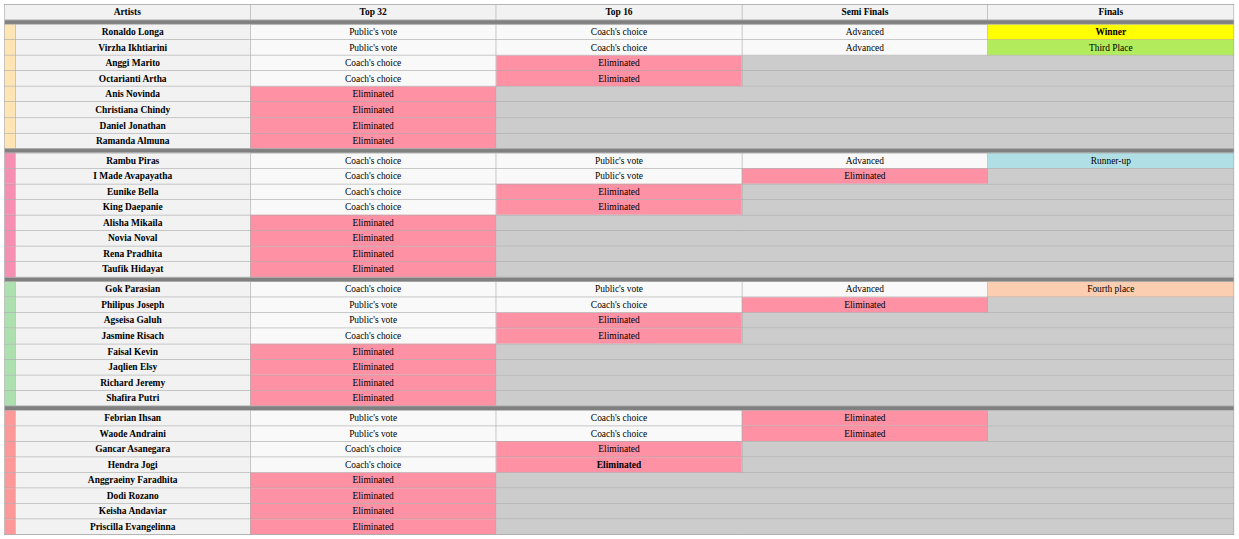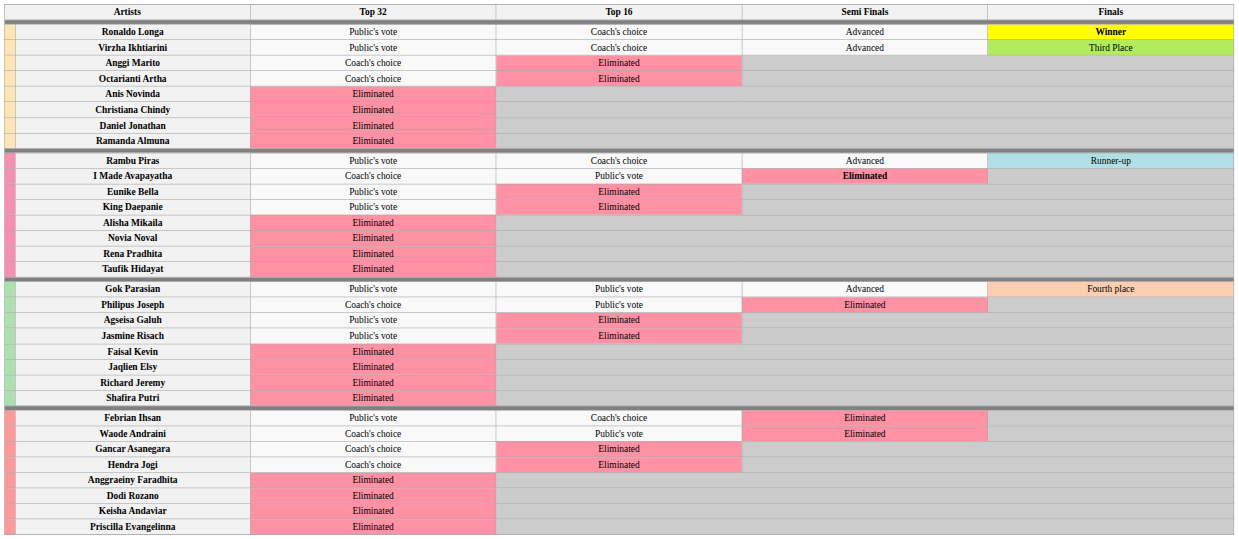 <table class="wikitable"  style="text-align:center; font-size:95%; width:100%;">
 <tr>
 </tr>
 <tr>
 <th colspan="2" width="20%">Artists</th>
 <th style="width:20%;">Top 32</th>
 <th style="width:20%;">Top 16</th>
 <th style="width:20%;">Semi Finals</th>
 <th style="width:20%;">Finals</th>
 </tr>
 <tr>
 <th colspan="7" style="background:gray;"></th>
 </tr>
 <tr>
 <th style="background:#ffe5b4;"></th>
 <th>Ronaldo Longa</th>
 <td>Public's vote</td>
 <td>Coach's choice</td>
 <td>Advanced</td>
 <td style="background:yellow;"><strong>Winner</strong></td>
 </tr>
 <tr>
 <th style="background:#ffe5b4;"></th>
 <th>Virzha Ikhtiarini</th>
 <td>Public's vote</td>
 <td>Coach's choice</td>
 <td>Advanced</td>
 <td style="background:#b2ec5d;">Third Place</td>
 </tr>
 <tr>
 <th style="background:#ffe5b4;"></th>
 <th>Anggi Marito</th>
 <td>Coach's choice</td>
 <td style="background:#FF91A4;">Eliminated</td>
 <td colspan="2" style="background:#ccc;"></td>
 </tr>
 <tr>
 <th style="background:#ffe5b4;"></th>
 <th>Octarianti Artha</th>
 <td>Coach's choice</td>
 <td style="background:#FF91A4;">Eliminated</td>
 <td colspan="2" style="background:#ccc;"></td>
 </tr>
 <tr>
 <th style="background:#ffe5b4;"></th>
 <th>Anis Novinda</th>
 <td style="background:#FF91A4;">Eliminated</td>
 <td colspan="3" style="background:#ccc;"></td>
 </tr>
 <tr>
 <th style="background:#ffe5b4;"></th>
 <th>Christiana Chindy</th>
 <td style="background:#FF91A4;">Eliminated</td>
 <td colspan="3" style="background:#ccc;"></td>
 </tr>
 <tr>
 <th style="background:#ffe5b4;"></th>
 <th>Daniel Jonathan</th>
 <td style="background:#FF91A4;">Eliminated</td>
 <td colspan="3" style="background:#ccc;"></td>
 </tr>
 <tr>
 <th style="background:#ffe5b4;"></th>
 <th>Ramanda Almuna</th>
 <td style="background:#FF91A4;">Eliminated</td>
 <td colspan="3" style="background:#ccc;"></td>
 </tr>
 <tr>
 <th colspan="11" style="background:gray;"></th>
 </tr>
 <tr>
 <th style="background:#f78fb2;"></th>
 <th>Rambu Piras</th>
+<td>Public's vote</td>
 <td>Coach's choice</td>
-<td>Public's vote</td>
 <td>Advanced</td>
 <td style="background:#b0e0e6;">Runner-up</td>
 </tr>
 <tr>
 <th style="background:#f78fb2;"></th>
 <th>I Made Avapayatha</th>
 <td>Coach's choice</td>
 <td>Public's vote</td>
-<td style="background:#FF91A4;">Eliminated</td>
+<td style="background:#FF91A4;"><strong>Eliminated</strong></td>
 <td style="background:#ccc;"></td>
 </tr>
 <tr>
 <th style="background:#f78fb2;"></th>
 <th>Eunike Bella</th>
-<td>Coach's choice</td>
+<td>Public's vote</td>
 <td style="background:#FF91A4;">Eliminated</td>
 <td colspan="2" style="background:#ccc;"></td>
 </tr>
 <tr>
 <th style="background:#f78fb2;"></th>
 <th>King Daepanie</th>
-<td>Coach's choice</td>
+<td>Public's vote</td>
 <td style="background:#FF91A4;">Eliminated</td>
 <td colspan="2" style="background:#ccc;"></td>
 </tr>
 <tr>
 <th style="background:#f78fb2;"></th>
 <th>Alisha Mikaila</th>
 <td style="background:#FF91A4;">Eliminated</td>
 <td colspan="3" style="background:#ccc;"></td>
 </tr>
 <tr>
 <th style="background:#f78fb2;"></th>
 <th>Novia Noval</th>
 <td style="background:#FF91A4;">Eliminated</td>
 <td colspan="3" style="background:#ccc;"></td>
 </tr>
 <tr>
 <th style="background:#f78fb2;"></th>
 <th>Rena Pradhita</th>
 <td style="background:#FF91A4;">Eliminated</td>
 <td colspan="3" style="background:#ccc;"></td>
 </tr>
 <tr>
 <th style="background:#f78fb2;"></th>
 <th>Taufik Hidayat</th>
 <td style="background:#FF91A4;">Eliminated</td>
 <td colspan="3" style="background:#ccc;"></td>
 </tr>
 <tr>
 <th colspan="11" style="background:gray;"></th>
 </tr>
 <tr>
 <th style="background:#ace1af;"></th>
 <th>Gok Parasian</th>
-<td>Coach's choice</td>
+<td>Public's vote</td>
 <td>Public's vote</td>
 <td>Advanced</td>
 <td style="background:#fbceb1;">Fourth place</td>
 </tr>
 <tr>
 <th style="background:#ace1af;"></th>
 <th>Philipus Joseph</th>
+<td>Coach's choice</td>
 <td>Public's vote</td>
-<td>Coach's choice</td>
 <td style="background:#FF91A4;">Eliminated</td>
 <td style="background:#ccc;"></td>
 </tr>
 <tr>
 <th style="background:#ace1af;"></th>
 <th>Agseisa Galuh</th>
 <td>Public's vote</td>
 <td style="background:#FF91A4;">Eliminated</td>
 <td colspan="2" style="background:#ccc;"></td>
 </tr>
 <tr>
 <th style="background:#ace1af;"></th>
 <th>Jasmine Risach</th>
-<td>Coach's choice</td>
+<td>Public's vote</td>
 <td style="background:#FF91A4;">Eliminated</td>
 <td colspan="2" style="background:#ccc;"></td>
 </tr>
 <tr>
 <th style="background:#ace1af;"></th>
 <th>Faisal Kevin</th>
 <td style="background:#FF91A4;">Eliminated</td>
 <td colspan="3" style="background:#ccc;"></td>
 </tr>
 <tr>
 <th style="background:#ace1af;"></th>
 <th>Jaqlien Elsy</th>
 <td style="background:#FF91A4;">Eliminated</td>
 <td colspan="3" style="background:#ccc;"></td>
 </tr>
 <tr>
 <th style="background:#ace1af;"></th>
 <th>Richard Jeremy</th>
 <td style="background:#FF91A4;">Eliminated</td>
 <td colspan="3" style="background:#ccc;"></td>
 </tr>
 <tr>
 <th style="background:#ace1af;"></th>
 <th>Shafira Putri</th>
 <td style="background:#FF91A4;">Eliminated</td>
 <td colspan="3" style="background:#ccc;"></td>
 </tr>
 <tr>
 <th colspan="11" style="background:gray;"></th>
 </tr>
 <tr>
 <th style="background:#ff9999;"></th>
 <th>Febrian Ihsan</th>
 <td>Public's vote</td>
 <td>Coach's choice</td>
 <td style="background:#FF91A4;">Eliminated</td>
 <td style="background:#ccc;"></td>
 </tr>
 <tr>
 <th style="background:#ff9999;"></th>
 <th>Waode Andraini</th>
+<td>Coach's choice</td>
 <td>Public's vote</td>
-<td>Coach's choice</td>
 <td style="background:#FF91A4;">Eliminated</td>
 <td style="background:#ccc;"></td>
 </tr>
 <tr>
 <th style="background:#ff9999;"></th>
 <th>Gancar Asanegara</th>
 <td>Coach's choice</td>
 <td style="background:#FF91A4;">Eliminated</td>
 <td colspan="2" style="background:#ccc;"></td>
 </tr>
 <tr>
 <th style="background:#ff9999;"></th>
 <th>Hendra Jogi</th>
 <td>Coach's choice</td>
-<td style="background:#FF91A4;"><strong>Eliminated</strong></td>
+<td style="background:#FF91A4;">Eliminated</td>
 <td colspan="2" style="background:#ccc;"></td>
 </tr>
 <tr>
 <th style="background:#ff9999;"></th>
 <th>Anggraeiny Faradhita</th>
 <td style="background:#FF91A4;">Eliminated</td>
 <td colspan="3" style="background:#ccc;"></td>
 </tr>
 <tr>
 <th style="background:#ff9999;"></th>
 <th>Dodi Rozano</th>
 <td style="background:#FF91A4;">Eliminated</td>
 <td colspan="3" style="background:#ccc;"></td>
 </tr>
 <tr>
 <th style="background:#ff9999;"></th>
 <th>Keisha Andaviar</th>
 <td style="background:#FF91A4;">Eliminated</td>
 <td colspan="3" style="background:#ccc;"></td>
 </tr>
 <tr>
 <th style="background:#ff9999;"></th>
 <th>Priscilla Evangelinna</th>
 <td style="background:#FF91A4;">Eliminated</td>
 <td colspan="3" style="background:#ccc;"></td>
 </tr>
 <tr>
 </tr>
 </table>
